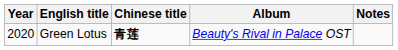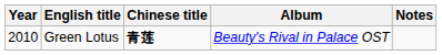 <table class="wikitable">
 <tr>
 <th>Year</th>
 <th>English title</th>
 <th>Chinese title</th>
 <th>Album</th>
 <th>Notes</th>
 </tr>
 <tr>
-<td>2020</td>
+<td>2010</td>
 <td>Green Lotus</td>
 <td><strong>青莲</strong></td>
 <td><em><a href='#'>Beauty's Rival in Palace</a> OST</em></td>
 <td></td>
 </tr>
 </table>
